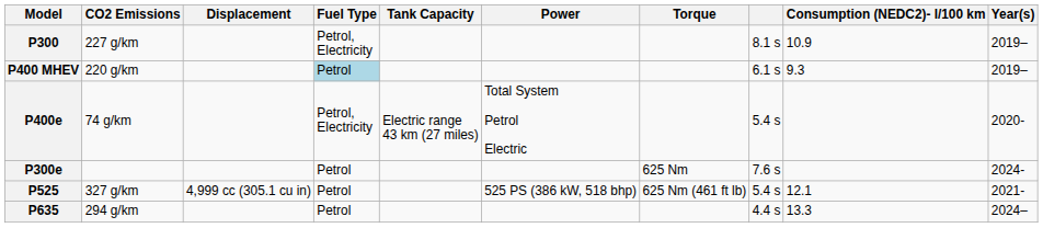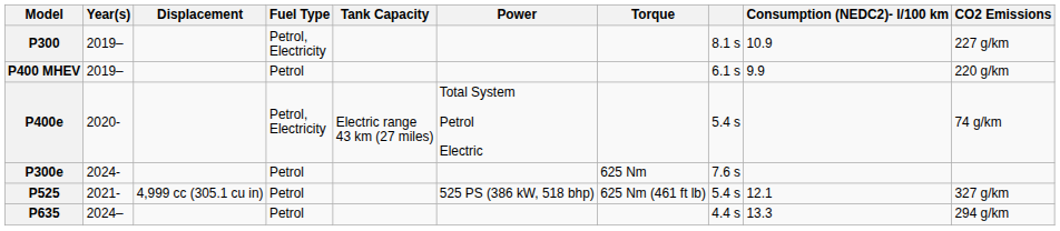 <table class="wikitable sortable collapsible">
 <tr>
 <th>Model</th>
-<th>CO2 Emissions</th>
+<th>Year(s)</th>
 <th>Displacement</th>
 <th>Fuel Type</th>
 <th>Tank Capacity</th>
 <th>Power</th>
 <th>Torque</th>
 <th></th>
 <th>Consumption (NEDC2)- l/100 km</th>
-<th>Year(s)</th>
+<th>CO2 Emissions</th>
 </tr>
 <tr>
 <th>P300</th>
-<td>227 g/km</td>
+<td>2019–</td>
 <td></td>
 <td>Petrol,<br>Electricity</td>
 <td></td>
 <td></td>
 <td></td>
 <td>8.1 s</td>
 <td>10.9</td>
-<td>2019–</td>
+<td>227 g/km</td>
 </tr>
 <tr>
 <th>P400 MHEV</th>
-<td>220 g/km</td>
+<td>2019–</td>
 <td></td>
-<td style="background: lightblue;">Petrol</td>
+<td>Petrol</td>
 <td></td>
 <td></td>
 <td></td>
 <td>6.1 s</td>
-<td>9.3</td>
-<td>2019–</td>
+<td>9.9</td>
+<td>220 g/km</td>
 </tr>
 <tr>
 <th>P400e</th>
-<td>74 g/km</td>
+<td>2020-</td>
 <td></td>
 <td>Petrol,<br>Electricity</td>
 <td><br>Electric range<br>43 km (27 miles)</td>
 <td>Total System<br><br>Petrol<br><br>Electric<br></td>
 <td></td>
 <td>5.4 s</td>
 <td></td>
-<td>2020-</td>
+<td>74 g/km</td>
 </tr>
 <tr>
 <th>P300e</th>
-<td></td>
+<td>2024-</td>
 <td></td>
 <td>Petrol</td>
 <td></td>
 <td></td>
 <td>625 Nm</td>
 <td>7.6 s</td>
 <td></td>
-<td>2024-</td>
+<td></td>
 </tr>
 <tr>
 <th>P525</th>
-<td>327 g/km</td>
+<td>2021-</td>
 <td>4,999 cc (305.1 cu in)</td>
 <td>Petrol</td>
 <td></td>
 <td>525 PS (386 kW, 518 bhp)</td>
 <td>625 Nm (461 ft lb)</td>
 <td>5.4 s</td>
 <td>12.1</td>
-<td>2021-</td>
+<td>327 g/km</td>
 </tr>
 <tr>
 <th>P635</th>
-<td>294 g/km</td>
+<td>2024–</td>
 <td></td>
 <td>Petrol</td>
 <td></td>
 <td></td>
 <td></td>
 <td>4.4 s</td>
 <td>13.3</td>
-<td>2024–</td>
+<td>294 g/km</td>
 </tr>
 </table>
